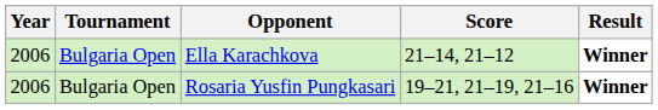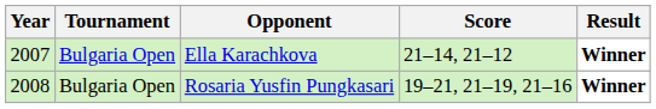 <table class="sortable wikitable" style="font-size: 90%;">
 <tr>
 <th>Year</th>
 <th>Tournament</th>
 <th>Opponent</th>
 <th>Score</th>
 <th>Result</th>
 </tr>
 <tr style="background:#D4F1C5">
-<td align="center">2006</td>
+<td align="center">2007</td>
 <td align="left"><a href='#'>Bulgaria Open</a></td>
 <td align="left"> <a href='#'>Ella Karachkova</a></td>
 <td align="left">21–14, 21–12</td>
 <td style="text-align:left; background:white"> <strong>Winner</strong></td>
 </tr>
 <tr style="background:#D4F1C5">
-<td align="center">2006</td>
+<td align="center">2008</td>
 <td align="left">Bulgaria Open</td>
 <td align="left"> <a href='#'>Rosaria Yusfin Pungkasari</a></td>
 <td align="left">19–21, 21–19, 21–16</td>
 <td style="text-align:left; background:white"> <strong>Winner</strong></td>
 </tr>
 </table>
